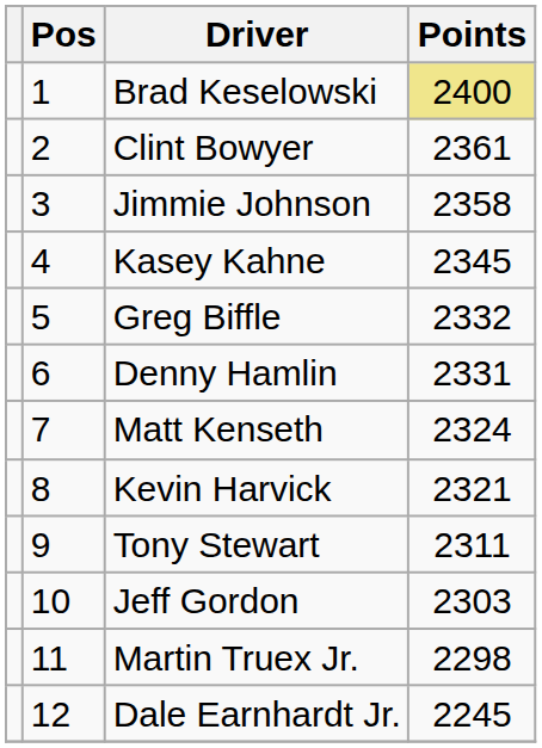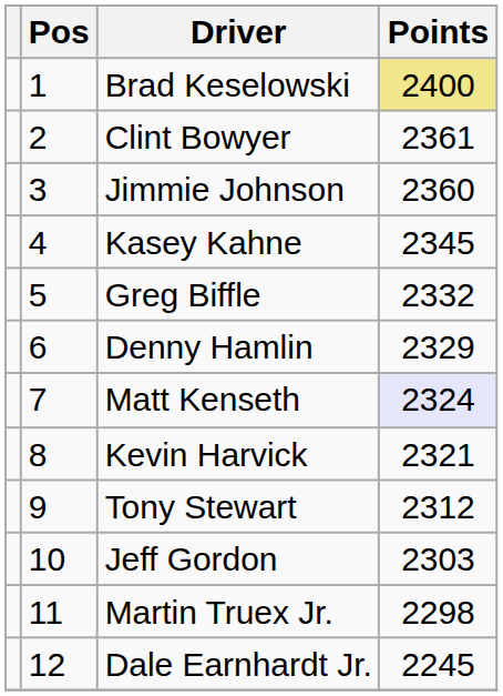 <table class="sortable wikitable " style="font-size: 95%;">
 <tr>
 <th></th>
 <th>Pos</th>
 <th>Driver</th>
 <th>Points</th>
 </tr>
 <tr>
 <td align="left"></td>
 <td>1</td>
 <td>Brad Keselowski</td>
 <td style="background: khaki; text-align:center;">2400</td>
 </tr>
 <tr>
 <td align="left"></td>
 <td>2</td>
 <td>Clint Bowyer</td>
 <td style="text-align:center;">2361</td>
 </tr>
 <tr>
 <td align="left"></td>
 <td>3</td>
 <td>Jimmie Johnson</td>
-<td style="text-align:center;">2358</td>
+<td style="text-align:center;">2360</td>
 </tr>
 <tr>
 <td align="left"></td>
 <td>4</td>
 <td>Kasey Kahne</td>
 <td style="text-align:center;">2345</td>
 </tr>
 <tr>
 <td align="left"></td>
 <td>5</td>
 <td>Greg Biffle</td>
 <td style="text-align:center;">2332</td>
 </tr>
 <tr>
 <td align="left"></td>
 <td>6</td>
 <td>Denny Hamlin</td>
-<td style="text-align:center;">2331</td>
+<td style="text-align:center;">2329</td>
 </tr>
 <tr>
 <td align="left"></td>
 <td>7</td>
 <td>Matt Kenseth</td>
-<td style="text-align:center;">2324</td>
+<td style="background: lavender; text-align:center;">2324</td>
 </tr>
 <tr>
 <td align="left"></td>
 <td>8</td>
 <td>Kevin Harvick</td>
 <td style="text-align:center;">2321</td>
 </tr>
 <tr>
 <td align="left"></td>
 <td>9</td>
 <td>Tony Stewart</td>
-<td style="text-align:center;">2311</td>
+<td style="text-align:center;">2312</td>
 </tr>
 <tr>
 <td align="left"></td>
 <td>10</td>
 <td>Jeff Gordon</td>
 <td style="text-align:center;">2303</td>
 </tr>
 <tr>
 <td align="left"></td>
 <td>11</td>
 <td>Martin Truex Jr.</td>
 <td style="text-align:center;">2298</td>
 </tr>
 <tr>
 <td align="left"></td>
 <td>12</td>
 <td>Dale Earnhardt Jr.</td>
 <td style="text-align:center;">2245</td>
 </tr>
 <tr>
 </tr>
 </table>
